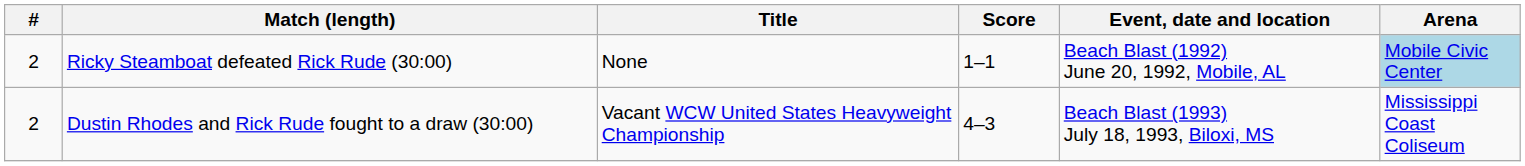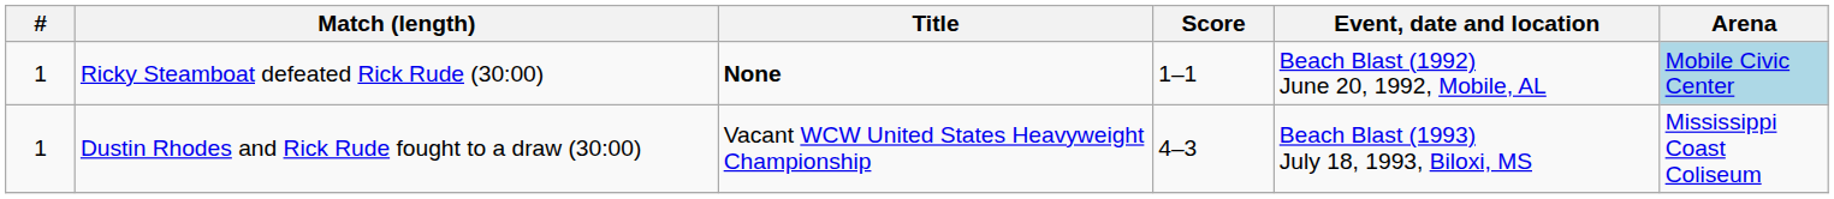 <table class="wikitable" style="width:100%">
 <tr>
 <th width="1%">#</th>
 <th width="10%">Match (length)</th>
 <th width="6%">Title</th>
 <th width="1%">Score</th>
 <th width="6%">Event, date and location</th>
 <th width="1%">Arena</th>
 </tr>
 <tr>
-<td align=center>2</td>
+<td align=center>1</td>
 <td><a href='#'>Ricky Steamboat</a> defeated <a href='#'>Rick Rude</a> (30:00)</td>
-<td>None</td>
+<td><strong>None</strong></td>
 <td>1–1</td>
 <td><a href='#'>Beach Blast (1992)</a><br>June 20, 1992, <a href='#'>Mobile, AL</a></td>
 <td style="background: lightblue;"><a href='#'>Mobile Civic Center</a></td>
 </tr>
 <tr>
-<td align=center>2</td>
+<td align=center>1</td>
 <td><a href='#'>Dustin Rhodes</a> and <a href='#'>Rick Rude</a> fought to a draw (30:00)</td>
 <td>Vacant <a href='#'>WCW United States Heavyweight Championship</a></td>
 <td>4–3</td>
 <td><a href='#'>Beach Blast (1993)</a><br>July 18, 1993, <a href='#'>Biloxi, MS</a></td>
 <td><a href='#'>Mississippi Coast Coliseum</a></td>
 </tr>
 <tr>
 </tr>
 </table>
